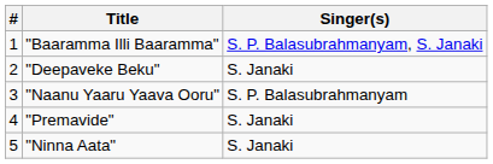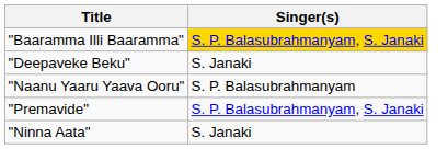 <table class="wikitable" style="font-size:95%;">
 <tr>
-<th>#</th>
 <th>Title</th>
 <th>Singer(s)</th>
 </tr>
 <tr>
-<td>1</td>
 <td>"Baaramma Illi Baaramma"</td>
-<td><a href='#'>S. P. Balasubrahmanyam</a>, <a href='#'>S. Janaki</a></td>
+<td style="background: gold;"><a href='#'>S. P. Balasubrahmanyam</a>, <a href='#'>S. Janaki</a></td>
 </tr>
 <tr>
-<td>2</td>
 <td>"Deepaveke Beku"</td>
 <td>S. Janaki</td>
 </tr>
 <tr>
-<td>3</td>
 <td>"Naanu Yaaru Yaava Ooru"</td>
 <td>S. P. Balasubrahmanyam</td>
 </tr>
 <tr>
-<td>4</td>
 <td>"Premavide"</td>
-<td>S. Janaki</td>
+<td><a href='#'>S. P. Balasubrahmanyam</a>, <a href='#'>S. Janaki</a></td>
 </tr>
 <tr>
-<td>5</td>
 <td>"Ninna Aata"</td>
 <td>S. Janaki</td>
 </tr>
 </table>
